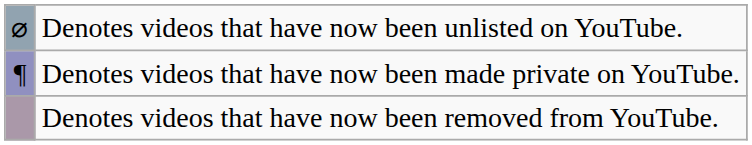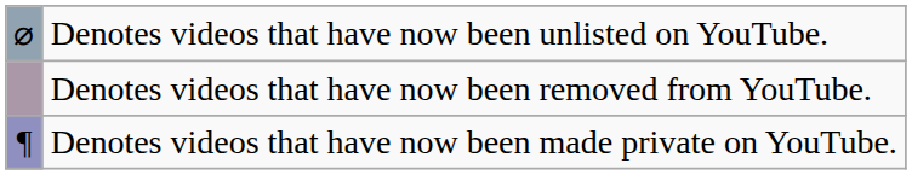 <table class="wikitable">
 <tr>
 <td align="center" style="background:#91A3B0;">⌀</td>
 <td>Denotes videos that have now been unlisted on YouTube.</td>
 </tr>
 <tr>
+<td style="background:#AA98A9;"></td>
+<td>Denotes videos that have now been removed from YouTube.</td>
+</tr>
+<tr>
 <td align="center" style="background:#9090C0;">¶</td>
 <td>Denotes videos that have now been made private on YouTube.</td>
 </tr>
-<tr>
-<td style="background:#AA98A9;"></td>
-<td>Denotes videos that have now been removed from YouTube.</td>
-</tr>
 </table>
